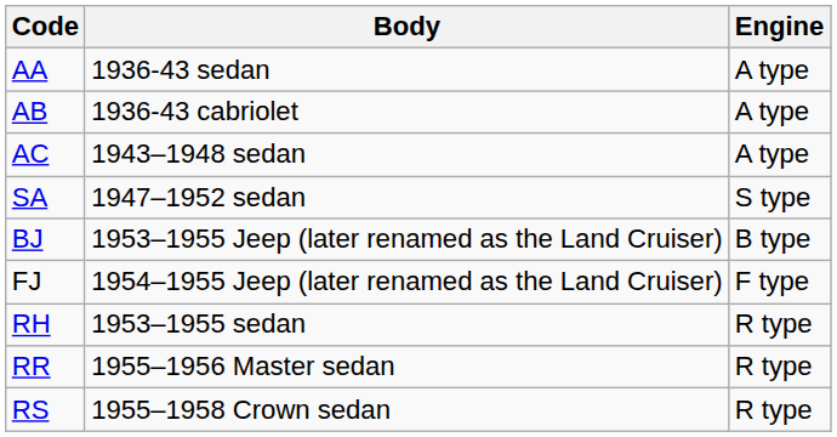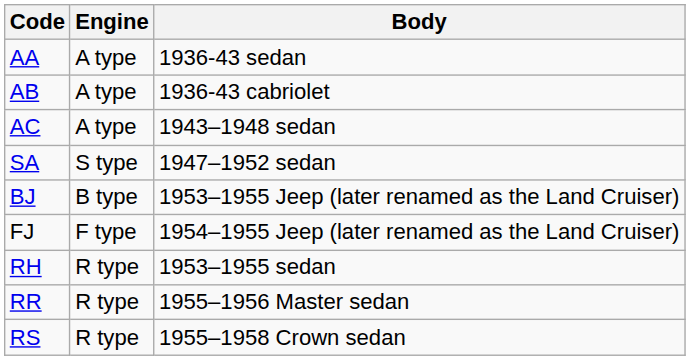 <table class="wikitable">
 <tr>
 <th>Code</th>
+<th>Engine</th>
 <th>Body</th>
-<th>Engine</th>
 </tr>
 <tr>
 <td><a href='#'>AA</a></td>
+<td>A type</td>
 <td>1936-43 sedan</td>
-<td>A type</td>
 </tr>
 <tr>
 <td><a href='#'>AB</a></td>
+<td>A type</td>
 <td>1936-43 cabriolet</td>
-<td>A type</td>
 </tr>
 <tr>
 <td><a href='#'>AC</a></td>
+<td>A type</td>
 <td>1943–1948 sedan</td>
-<td>A type</td>
 </tr>
 <tr>
 <td><a href='#'>SA</a></td>
+<td>S type</td>
 <td>1947–1952 sedan</td>
-<td>S type</td>
 </tr>
 <tr>
 <td><a href='#'>BJ</a></td>
+<td>B type</td>
 <td>1953–1955 Jeep (later renamed as the Land Cruiser)</td>
-<td>B type</td>
 </tr>
 <tr>
 <td>FJ</td>
+<td>F type</td>
 <td>1954–1955 Jeep (later renamed as the Land Cruiser)</td>
-<td>F type</td>
 </tr>
 <tr>
 <td><a href='#'>RH</a></td>
+<td>R type</td>
 <td>1953–1955 sedan</td>
-<td>R type</td>
 </tr>
 <tr>
 <td><a href='#'>RR</a></td>
+<td>R type</td>
 <td>1955–1956 Master sedan</td>
-<td>R type</td>
 </tr>
 <tr>
 <td><a href='#'>RS</a></td>
+<td>R type</td>
 <td>1955–1958 Crown sedan</td>
-<td>R type</td>
 </tr>
 </table>
